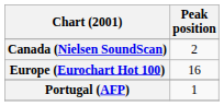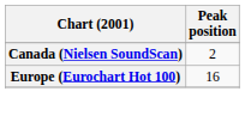 <table class="wikitable sortable plainrowheaders" style="text-align:center">
 <tr>
 <th scope="col">Chart (2001)</th>
 <th scope="col">Peak<br>position</th>
 </tr>
 <tr>
 </tr>
 <tr>
 </tr>
 <tr>
 </tr>
 <tr>
 </tr>
 <tr>
 <th scope="row">Canada (<a href='#'>Nielsen SoundScan</a>)</th>
 <td>2</td>
 </tr>
 <tr>
 <th scope="row">Europe (<a href='#'>Eurochart Hot 100</a>)</th>
 <td>16</td>
 </tr>
 <tr>
 </tr>
 <tr>
 </tr>
 <tr>
 </tr>
 <tr>
 </tr>
 <tr>
 </tr>
 <tr>
 </tr>
 <tr>
 </tr>
 <tr>
 </tr>
 <tr>
-<th scope=row>Portugal (<a href='#'>AFP</a>)</th>
-<td>1</td>
-</tr>
-<tr>
 </tr>
 <tr>
 </tr>
 <tr>
 </tr>
 <tr>
 </tr>
 </table>
